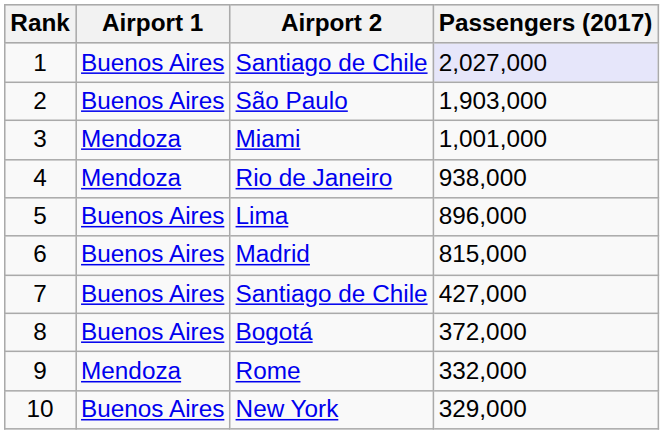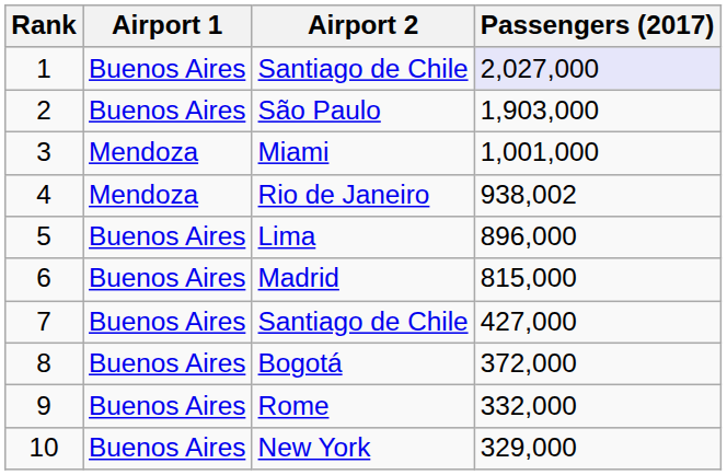 <table class="wikitable sortable">
 <tr style="background:lightgrey;">
 <th>Rank</th>
 <th>Airport 1</th>
 <th>Airport 2</th>
 <th>Passengers (2017)</th>
 </tr>
 <tr>
 <td align=center>1</td>
 <td> <a href='#'>Buenos Aires</a></td>
 <td> <a href='#'>Santiago de Chile</a></td>
 <td style="background: lavender;">2,027,000</td>
 </tr>
 <tr>
 <td align=center>2</td>
 <td> <a href='#'>Buenos Aires</a></td>
 <td> <a href='#'>São Paulo</a></td>
 <td>1,903,000</td>
 </tr>
 <tr>
 <td align=center>3</td>
 <td> <a href='#'>Mendoza</a></td>
 <td> <a href='#'>Miami</a></td>
 <td>1,001,000</td>
 </tr>
 <tr>
 <td align=center>4</td>
 <td> <a href='#'>Mendoza</a></td>
 <td> <a href='#'>Rio de Janeiro</a></td>
-<td>938,000</td>
+<td>938,002</td>
 </tr>
 <tr>
 <td align=center>5</td>
 <td> <a href='#'>Buenos Aires</a></td>
 <td> <a href='#'>Lima</a></td>
 <td>896,000</td>
 </tr>
 <tr>
 <td align=center>6</td>
 <td> <a href='#'>Buenos Aires</a></td>
 <td> <a href='#'>Madrid</a></td>
 <td>815,000</td>
 </tr>
 <tr>
 <td align=center>7</td>
 <td> <a href='#'>Buenos Aires</a></td>
 <td> <a href='#'>Santiago de Chile</a></td>
 <td>427,000</td>
 </tr>
 <tr>
 <td align=center>8</td>
 <td> <a href='#'>Buenos Aires</a></td>
 <td> <a href='#'>Bogotá</a></td>
 <td>372,000</td>
 </tr>
 <tr>
 <td align=center>9</td>
-<td> <a href='#'>Mendoza</a></td>
+<td> <a href='#'>Buenos Aires</a></td>
 <td> <a href='#'>Rome</a></td>
 <td>332,000</td>
 </tr>
 <tr>
 <td align=center>10</td>
 <td> <a href='#'>Buenos Aires</a></td>
 <td> <a href='#'>New York</a></td>
 <td>329,000</td>
 </tr>
 </table>
